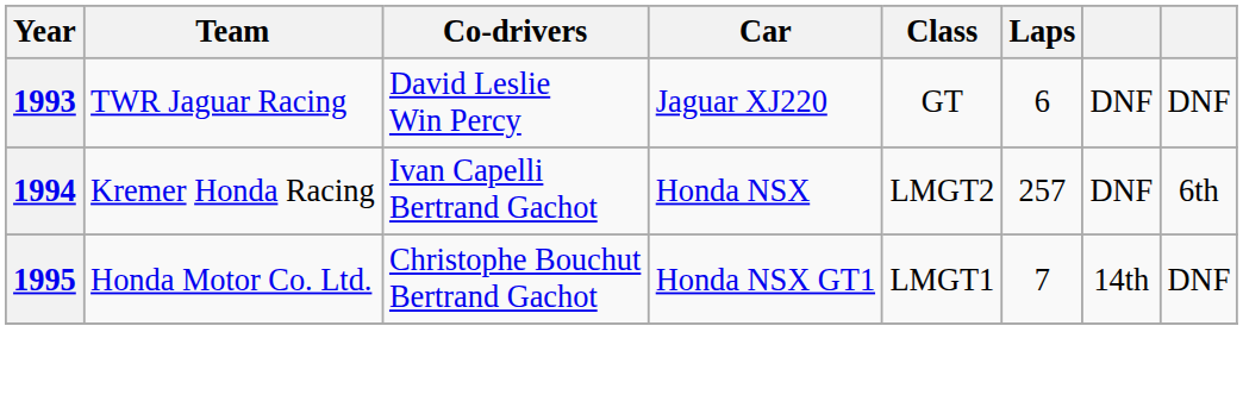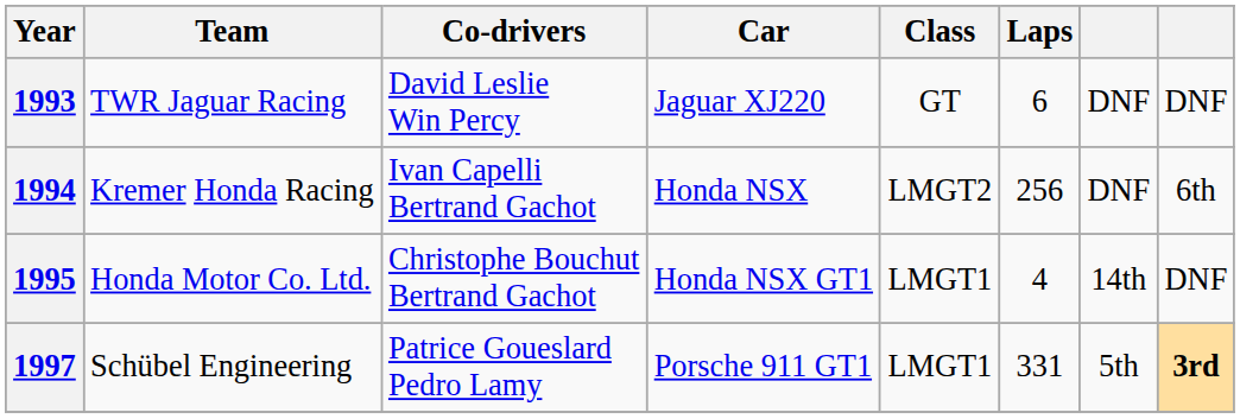 <table class="wikitable" style="text-align:center; font-size:90%">
 <tr>
 <th>Year</th>
 <th>Team</th>
 <th>Co-drivers</th>
 <th>Car</th>
 <th>Class</th>
 <th>Laps</th>
 <th></th>
 <th></th>
 </tr>
 <tr>
 <th><a href='#'>1993</a></th>
 <td align="left"> <a href='#'>TWR Jaguar Racing</a></td>
 <td align="left"> <a href='#'>David Leslie</a><br> <a href='#'>Win Percy</a></td>
 <td align="left"><a href='#'>Jaguar XJ220</a></td>
 <td>GT</td>
 <td>6</td>
 <td>DNF</td>
 <td>DNF</td>
 </tr>
 <tr>
 <th><a href='#'>1994</a></th>
 <td align="left"> <a href='#'>Kremer</a> <a href='#'>Honda</a> Racing</td>
 <td align="left"> <a href='#'>Ivan Capelli</a><br> <a href='#'>Bertrand Gachot</a></td>
 <td align="left"><a href='#'>Honda NSX</a></td>
 <td>LMGT2</td>
-<td>257</td>
+<td>256</td>
 <td>DNF</td>
 <td>6th</td>
 </tr>
 <tr>
 <th><a href='#'>1995</a></th>
 <td align="left"> <a href='#'>Honda Motor Co. Ltd.</a></td>
 <td align="left"> <a href='#'>Christophe Bouchut</a><br> <a href='#'>Bertrand Gachot</a></td>
 <td align="left"><a href='#'>Honda NSX GT1</a></td>
 <td>LMGT1</td>
-<td>7</td>
+<td>4</td>
 <td>14th</td>
 <td>DNF</td>
 </tr>
 <tr>
+<th><a href='#'>1997</a></th>
+<td align="left"> Schübel Engineering</td>
+<td align="left"> <a href='#'>Patrice Goueslard</a><br> <a href='#'>Pedro Lamy</a></td>
+<td align="left"><a href='#'>Porsche 911 GT1</a></td>
+<td>LMGT1</td>
+<td>331</td>
+<td>5th</td>
+<td style="background:#FFDF9F;"><strong>3rd</strong></td>
+</tr>
+<tr>
 </tr>
 </table>
